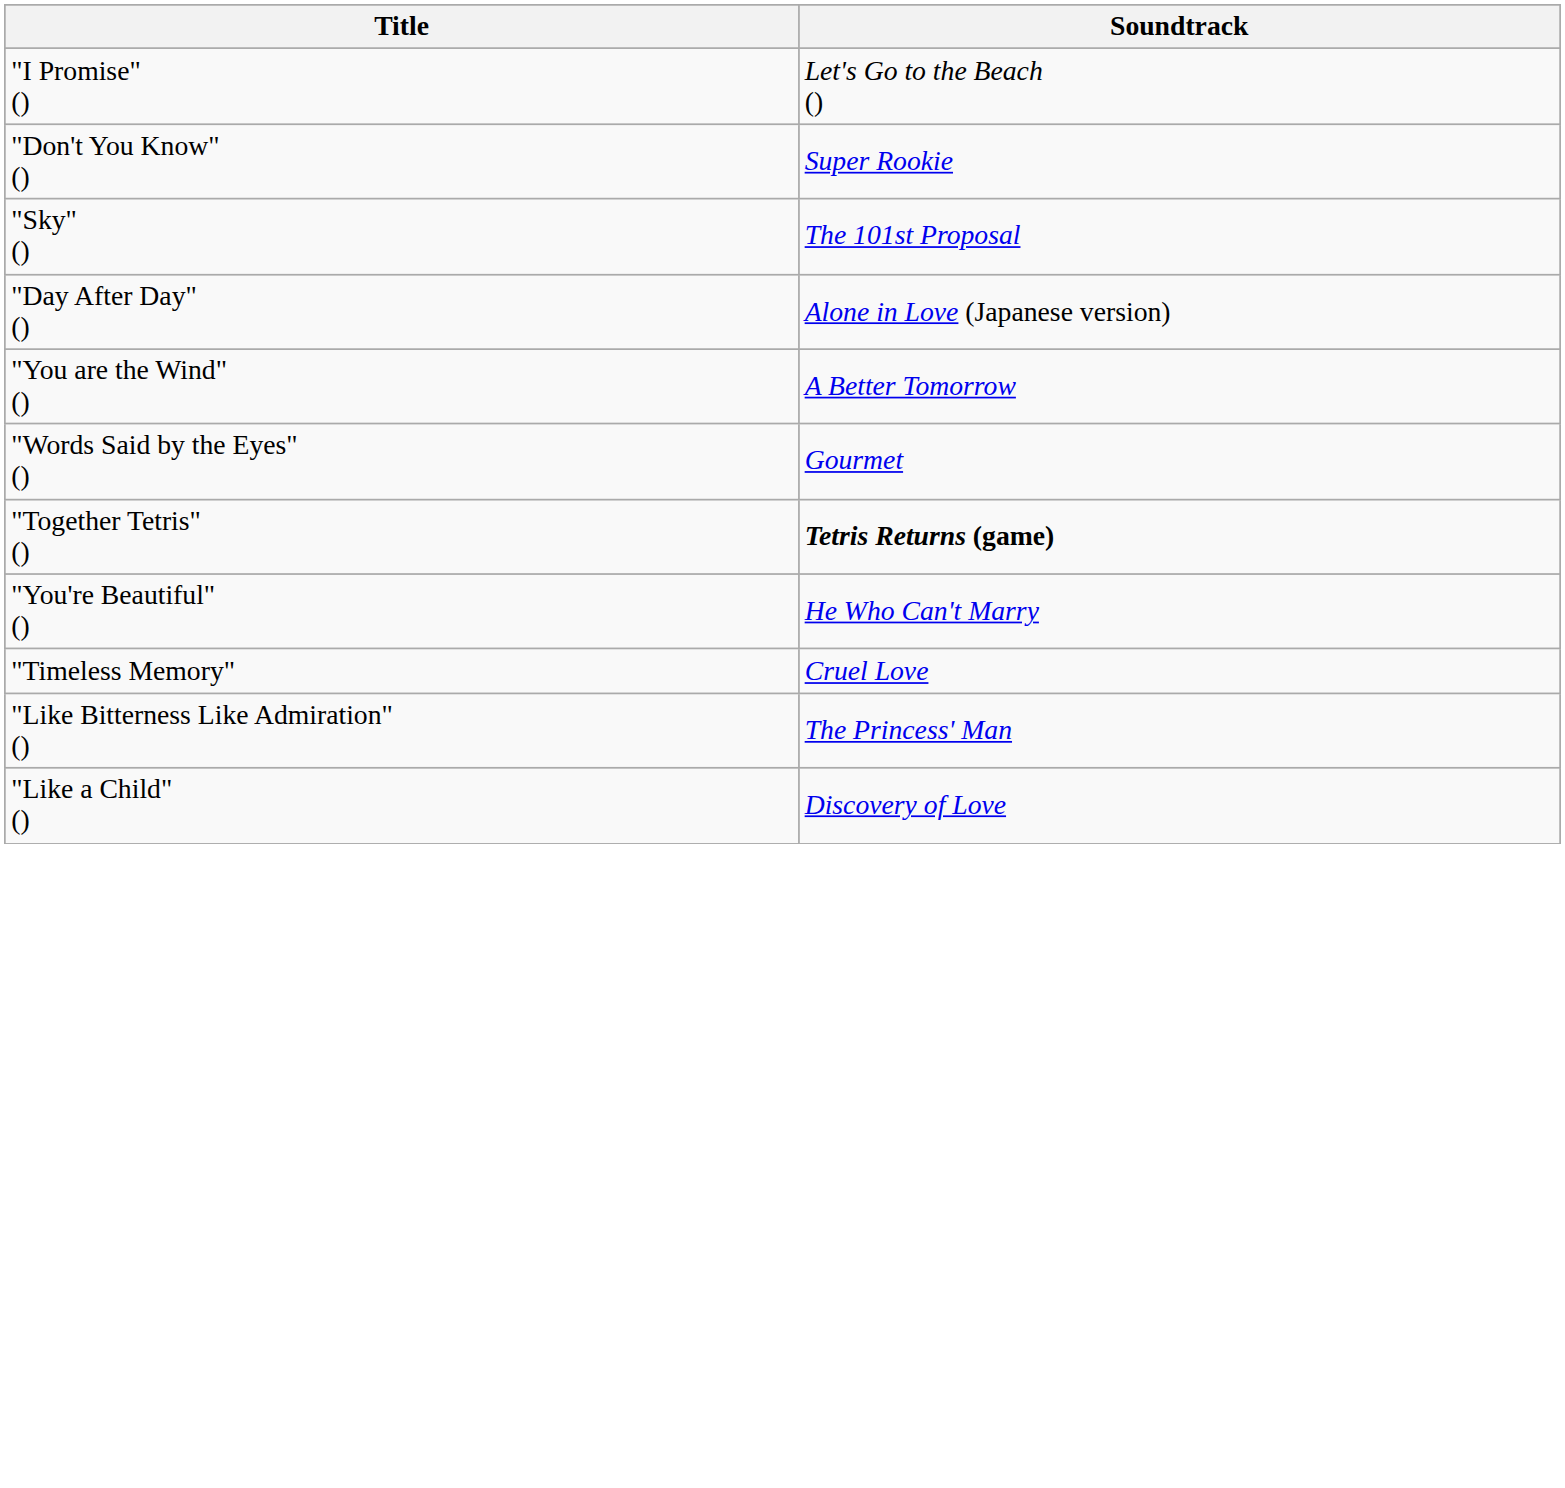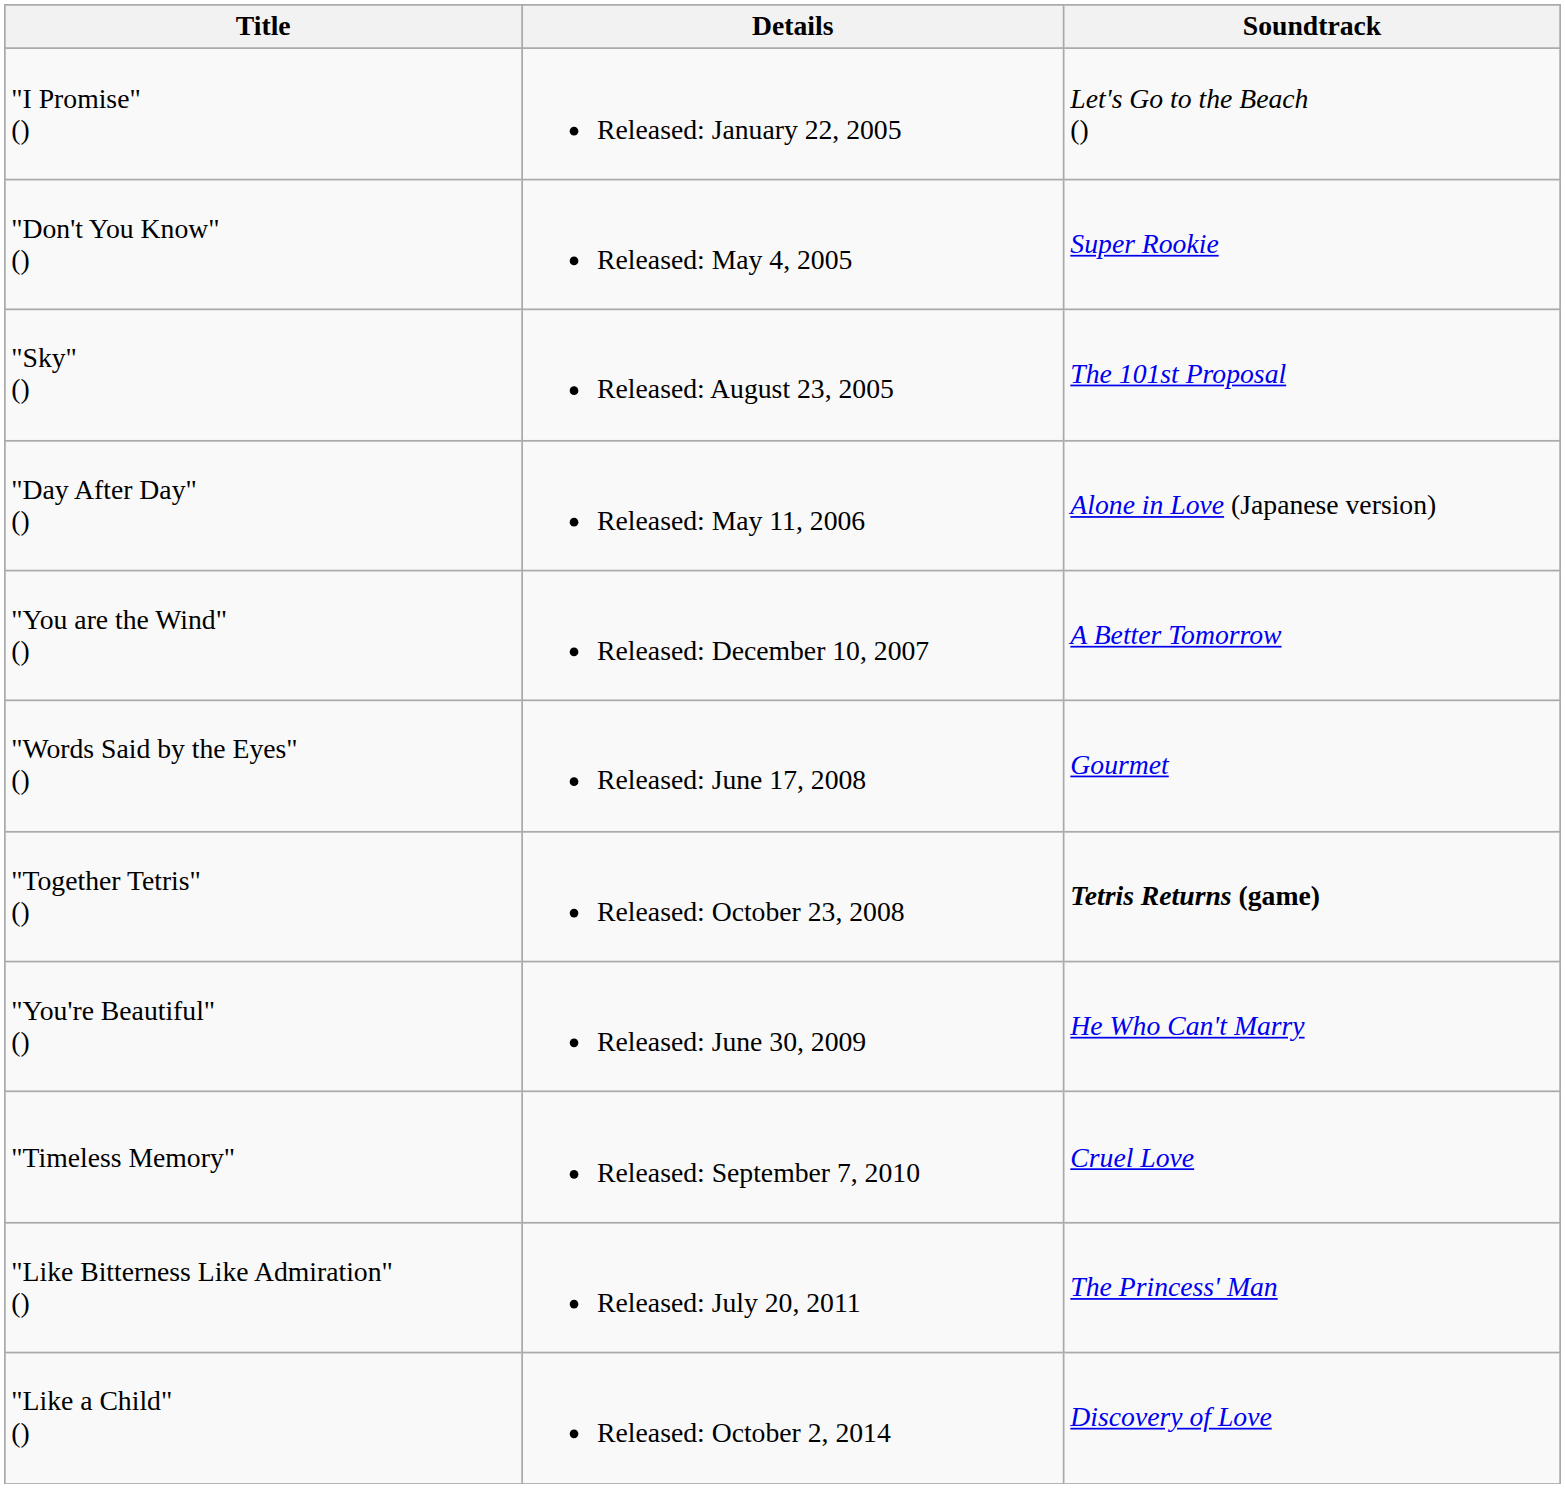 <table class="wikitable" width="900px">
 <tr>
 <th>Title</th>
+<th>Details</th>
 <th>Soundtrack</th>
 </tr>
 <tr>
 <td>"I Promise"<br>()</td>
+<td><br><ul><li>Released: January 22, 2005</li></ul></td>
 <td><em>Let's Go to the Beach</em><br>()</td>
 </tr>
 <tr>
 <td>"Don't You Know"<br>()</td>
+<td><br><ul><li>Released: May 4, 2005</li></ul></td>
 <td><em><a href='#'>Super Rookie</a></em></td>
 </tr>
 <tr>
 <td>"Sky"<br>()</td>
+<td><br><ul><li>Released: August 23, 2005</li></ul></td>
 <td><em><a href='#'>The 101st Proposal</a></em></td>
 </tr>
 <tr>
 <td>"Day After Day"<br>()</td>
+<td><br><ul><li>Released: May 11, 2006</li></ul></td>
 <td><em><a href='#'>Alone in Love</a></em> (Japanese version)</td>
 </tr>
 <tr>
 <td>"You are the Wind"<br>()</td>
+<td><br><ul><li>Released: December 10, 2007</li></ul></td>
 <td><em><a href='#'>A Better Tomorrow</a></em></td>
 </tr>
 <tr>
 <td>"Words Said by the Eyes"<br>()</td>
+<td><br><ul><li>Released: June 17, 2008</li></ul></td>
 <td><em><a href='#'>Gourmet</a></em></td>
 </tr>
 <tr>
 <td>"Together Tetris"<br>()</td>
+<td><br><ul><li>Released: October 23, 2008</li></ul></td>
 <td><strong><em>Tetris Returns</em> (game)</strong></td>
 </tr>
 <tr>
 <td>"You're Beautiful"<br>()</td>
+<td><br><ul><li>Released: June 30, 2009</li></ul></td>
 <td><em><a href='#'>He Who Can't Marry</a></em></td>
 </tr>
 <tr>
 <td>"Timeless Memory"</td>
+<td><br><ul><li>Released: September 7, 2010</li></ul></td>
 <td><em><a href='#'>Cruel Love</a></em></td>
 </tr>
 <tr>
 <td>"Like Bitterness Like Admiration"<br>()</td>
+<td><br><ul><li>Released: July 20, 2011</li></ul></td>
 <td><em><a href='#'>The Princess' Man</a></em></td>
 </tr>
 <tr>
 <td>"Like a Child"<br>()</td>
+<td><br><ul><li>Released: October 2, 2014</li></ul></td>
 <td><em><a href='#'>Discovery of Love</a></em></td>
 </tr>
 </table>
